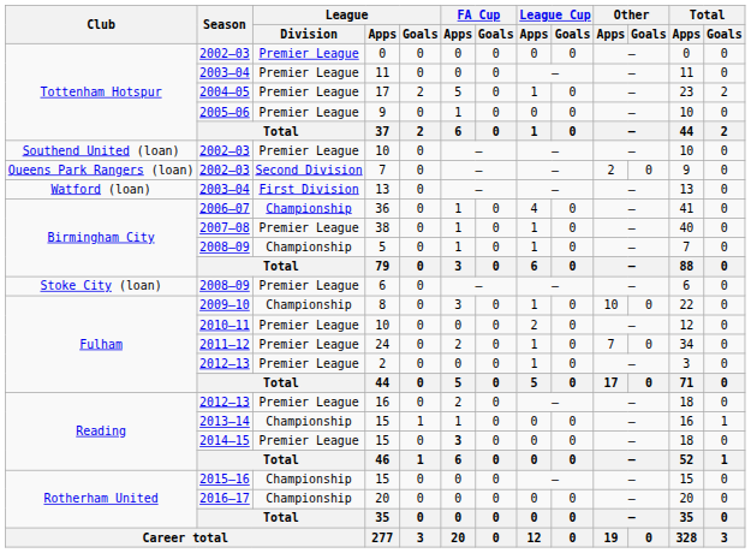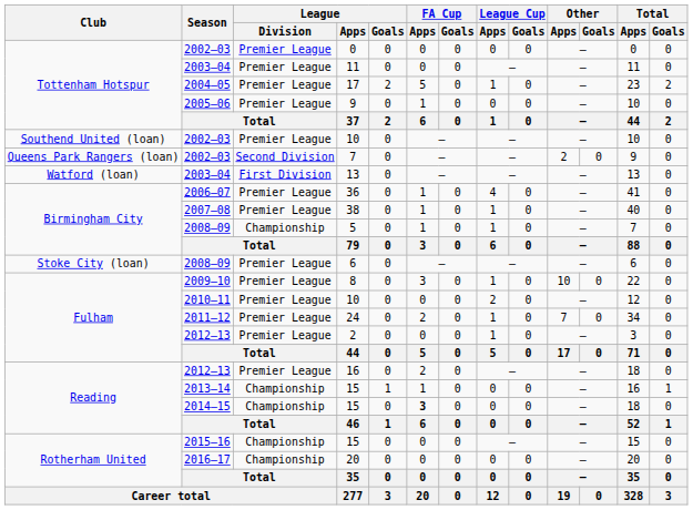 <table class=wikitable style="text-align:center">
 <tr>
 <th rowspan=2>Club</th>
 <th rowspan=2>Season</th>
 <th colspan=3>League</th>
 <th colspan=2><a href='#'>FA Cup</a></th>
 <th colspan=2><a href='#'>League Cup</a></th>
 <th colspan=2>Other</th>
 <th colspan=2>Total</th>
 </tr>
 <tr>
 <th>Division</th>
 <th>Apps</th>
 <th>Goals</th>
 <th>Apps</th>
 <th>Goals</th>
 <th>Apps</th>
 <th>Goals</th>
 <th>Apps</th>
 <th>Goals</th>
 <th>Apps</th>
 <th>Goals</th>
 </tr>
 <tr>
 <td rowspan=5><a href='#'>Tottenham Hotspur</a></td>
 <td><a href='#'>2002–03</a></td>
 <td><a href='#'>Premier League</a></td>
 <td>0</td>
 <td>0</td>
 <td>0</td>
 <td>0</td>
 <td>0</td>
 <td>0</td>
 <td colspan=2>—</td>
 <td>0</td>
 <td>0</td>
 </tr>
 <tr>
 <td><a href='#'>2003–04</a></td>
 <td>Premier League</td>
 <td>11</td>
 <td>0</td>
 <td>0</td>
 <td>0</td>
 <td colspan=2>—</td>
 <td colspan=2>—</td>
 <td>11</td>
 <td>0</td>
 </tr>
 <tr>
 <td><a href='#'>2004–05</a></td>
 <td>Premier League</td>
 <td>17</td>
 <td>2</td>
 <td>5</td>
 <td>0</td>
 <td>1</td>
 <td>0</td>
 <td colspan=2>—</td>
 <td>23</td>
 <td>2</td>
 </tr>
 <tr>
 <td><a href='#'>2005–06</a></td>
 <td>Premier League</td>
 <td>9</td>
 <td>0</td>
 <td>1</td>
 <td>0</td>
 <td>0</td>
 <td>0</td>
 <td colspan=2>—</td>
 <td>10</td>
 <td>0</td>
 </tr>
 <tr>
 <th colspan=2>Total</th>
 <th>37</th>
 <th>2</th>
 <th>6</th>
 <th>0</th>
 <th>1</th>
 <th>0</th>
 <th colspan=2>—</th>
 <th>44</th>
 <th>2</th>
 </tr>
 <tr>
 <td><a href='#'>Southend United</a> (loan)</td>
 <td><a href='#'>2002–03</a></td>
 <td>Premier League</td>
 <td>10</td>
 <td>0</td>
 <td colspan=2>—</td>
 <td colspan=2>—</td>
 <td colspan=2>—</td>
 <td>10</td>
 <td>0</td>
 </tr>
 <tr>
 <td><a href='#'>Queens Park Rangers</a> (loan)</td>
 <td><a href='#'>2002–03</a></td>
 <td><a href='#'>Second Division</a></td>
 <td>7</td>
 <td>0</td>
 <td colspan=2>—</td>
 <td colspan=2>—</td>
 <td>2</td>
 <td>0</td>
 <td>9</td>
 <td>0</td>
 </tr>
 <tr>
 <td><a href='#'>Watford</a> (loan)</td>
 <td><a href='#'>2003–04</a></td>
 <td><a href='#'>First Division</a></td>
 <td>13</td>
 <td>0</td>
 <td colspan=2>—</td>
 <td colspan=2>—</td>
 <td colspan=2>—</td>
 <td>13</td>
 <td>0</td>
 </tr>
 <tr>
 <td rowspan=4><a href='#'>Birmingham City</a></td>
 <td><a href='#'>2006–07</a></td>
-<td><a href='#'>Championship</a></td>
+<td>Premier League</td>
 <td>36</td>
 <td>0</td>
 <td>1</td>
 <td>0</td>
 <td>4</td>
 <td>0</td>
 <td colspan=2>—</td>
 <td>41</td>
 <td>0</td>
 </tr>
 <tr>
 <td><a href='#'>2007–08</a></td>
 <td>Premier League</td>
 <td>38</td>
 <td>0</td>
 <td>1</td>
 <td>0</td>
 <td>1</td>
 <td>0</td>
 <td colspan=2>—</td>
 <td>40</td>
 <td>0</td>
 </tr>
 <tr>
 <td><a href='#'>2008–09</a></td>
 <td>Championship</td>
 <td>5</td>
 <td>0</td>
 <td>1</td>
 <td>0</td>
 <td>1</td>
 <td>0</td>
 <td colspan=2>—</td>
 <td>7</td>
 <td>0</td>
 </tr>
 <tr>
 <th colspan=2>Total</th>
 <th>79</th>
 <th>0</th>
 <th>3</th>
 <th>0</th>
 <th>6</th>
 <th>0</th>
 <th colspan=2>—</th>
 <th>88</th>
 <th>0</th>
 </tr>
 <tr>
 <td><a href='#'>Stoke City</a> (loan)</td>
 <td><a href='#'>2008–09</a></td>
 <td>Premier League</td>
 <td>6</td>
 <td>0</td>
 <td colspan=2>—</td>
 <td colspan=2>—</td>
 <td colspan=2>—</td>
 <td>6</td>
 <td>0</td>
 </tr>
 <tr>
 <td rowspan=5><a href='#'>Fulham</a></td>
 <td><a href='#'>2009–10</a></td>
-<td>Championship</td>
+<td>Premier League</td>
 <td>8</td>
 <td>0</td>
 <td>3</td>
 <td>0</td>
 <td>1</td>
 <td>0</td>
 <td>10</td>
 <td>0</td>
 <td>22</td>
 <td>0</td>
 </tr>
 <tr>
 <td><a href='#'>2010–11</a></td>
 <td>Premier League</td>
 <td>10</td>
 <td>0</td>
 <td>0</td>
 <td>0</td>
 <td>2</td>
 <td>0</td>
 <td colspan=2>—</td>
 <td>12</td>
 <td>0</td>
 </tr>
 <tr>
 <td><a href='#'>2011–12</a></td>
 <td>Premier League</td>
 <td>24</td>
 <td>0</td>
 <td>2</td>
 <td>0</td>
 <td>1</td>
 <td>0</td>
 <td>7</td>
 <td>0</td>
 <td>34</td>
 <td>0</td>
 </tr>
 <tr>
 <td><a href='#'>2012–13</a></td>
 <td>Premier League</td>
 <td>2</td>
 <td>0</td>
 <td>0</td>
 <td>0</td>
 <td>1</td>
 <td>0</td>
 <td colspan=2>—</td>
 <td>3</td>
 <td>0</td>
 </tr>
 <tr>
 <th colspan=2>Total</th>
 <th>44</th>
 <th>0</th>
 <th>5</th>
 <th>0</th>
 <th>5</th>
 <th>0</th>
 <th>17</th>
 <th>0</th>
 <th>71</th>
 <th>0</th>
 </tr>
 <tr>
 <td rowspan=4><a href='#'>Reading</a></td>
 <td><a href='#'>2012–13</a></td>
 <td>Premier League</td>
 <td>16</td>
 <td>0</td>
 <td>2</td>
 <td>0</td>
 <td colspan=2>—</td>
 <td colspan=2>—</td>
 <td>18</td>
 <td>0</td>
 </tr>
 <tr>
 <td><a href='#'>2013–14</a></td>
 <td>Championship</td>
 <td>15</td>
 <td>1</td>
 <td>1</td>
 <td>0</td>
 <td>0</td>
 <td>0</td>
 <td colspan=2>—</td>
 <td>16</td>
 <td>1</td>
 </tr>
 <tr>
 <td><a href='#'>2014–15</a></td>
-<td>Premier League</td>
+<td>Championship</td>
 <td>15</td>
 <td>0</td>
 <td><strong>3</strong></td>
 <td>0</td>
 <td>0</td>
 <td>0</td>
 <td colspan=2>—</td>
 <td>18</td>
 <td>0</td>
 </tr>
 <tr>
 <th colspan=2>Total</th>
 <th>46</th>
 <th>1</th>
 <th>6</th>
 <th>0</th>
 <th>0</th>
 <th>0</th>
 <th colspan=2>—</th>
 <th>52</th>
 <th>1</th>
 </tr>
 <tr>
 <td rowspan=3><a href='#'>Rotherham United</a></td>
 <td><a href='#'>2015–16</a></td>
 <td>Championship</td>
 <td>15</td>
 <td>0</td>
 <td>0</td>
 <td>0</td>
 <td colspan=2>—</td>
 <td colspan=2>—</td>
 <td>15</td>
 <td>0</td>
 </tr>
 <tr>
 <td><a href='#'>2016–17</a></td>
 <td>Championship</td>
 <td>20</td>
 <td>0</td>
 <td>0</td>
 <td>0</td>
 <td>0</td>
 <td>0</td>
 <td colspan=2>—</td>
 <td>20</td>
 <td>0</td>
 </tr>
 <tr>
 <th colspan=2>Total</th>
 <th>35</th>
 <th>0</th>
 <th>0</th>
 <th>0</th>
 <th>0</th>
 <th>0</th>
 <th colspan=2>—</th>
 <th>35</th>
 <th>0</th>
 </tr>
 <tr>
 <th colspan=3>Career total</th>
 <th>277</th>
 <th>3</th>
 <th>20</th>
 <th>0</th>
 <th>12</th>
 <th>0</th>
 <th>19</th>
 <th>0</th>
 <th>328</th>
 <th>3</th>
 </tr>
 </table>
